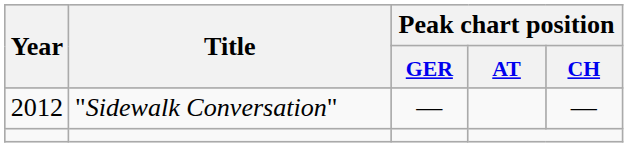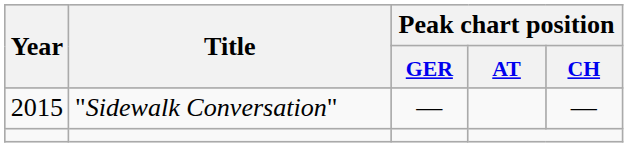 <table class="wikitable">
 <tr class="hintergrundfarbe8">
 <th rowspan="2">Year</th>
 <th width="190" rowspan="2">Title</th>
 <th colspan="3">Peak chart position</th>
 </tr>
 <tr class="hintergrundfarbe8">
 <th width="40"><small><a href='#'>GER</a></small></th>
 <th width="40"><small><a href='#'>AT</a></small></th>
 <th width="40"><small><a href='#'>CH</a> </small></th>
 </tr>
 <tr>
-<td>2012</td>
+<td>2015</td>
 <td>"<em>Sidewalk Conversation</em>"</td>
 <td align="center" >—</td>
 <td align="center" ></td>
 <td align="center" >—</td>
 </tr>
 <tr>
 <td align="center" ></td>
 <td align="center" ></td>
 <td align="center" ></td>
 </tr>
 </table>
